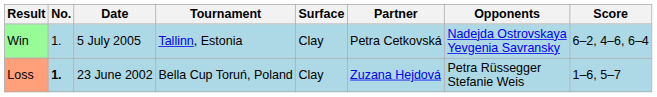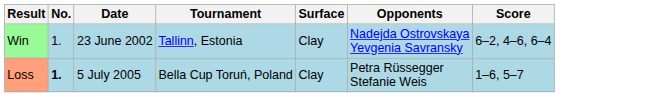 <table class="sortable wikitable">
 <tr>
 <th>Result</th>
 <th>No.</th>
 <th>Date</th>
 <th>Tournament</th>
 <th>Surface</th>
-<th>Partner</th>
 <th>Opponents</th>
 <th class="unsortable">Score</th>
 </tr>
 <tr style="background:lightblue;">
 <td style="background:#98fb98;">Win</td>
 <td>1.</td>
-<td>5 July 2005</td>
+<td>23 June 2002</td>
 <td><a href='#'>Tallinn</a>, Estonia</td>
 <td>Clay</td>
-<td> Petra Cetkovská</td>
 <td> <a href='#'>Nadejda Ostrovskaya</a> <br>  <a href='#'>Yevgenia Savransky</a></td>
 <td>6–2, 4–6, 6–4</td>
 </tr>
 <tr style="background:lightblue;">
 <td style="background:#ffa07a;">Loss</td>
 <td><strong>1.</strong></td>
-<td>23 June 2002</td>
+<td>5 July 2005</td>
 <td>Bella Cup Toruń, Poland</td>
 <td>Clay</td>
-<td> <a href='#'>Zuzana Hejdová</a></td>
 <td> Petra Rüssegger <br>  Stefanie Weis</td>
 <td>1–6, 5–7</td>
 </tr>
 </table>
